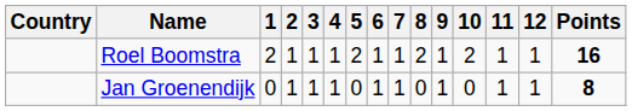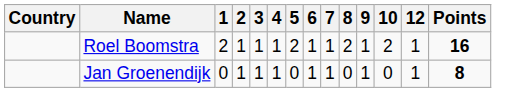 <table class="wikitable">
 <tr>
 <th>Country</th>
 <th>Name</th>
 <th>1</th>
 <th>2</th>
 <th>3</th>
 <th>4</th>
 <th>5</th>
 <th>6</th>
 <th>7</th>
 <th>8</th>
 <th>9</th>
 <th>10</th>
-<th>11</th>
 <th>12</th>
 <th>Points</th>
 </tr>
 <tr align="center">
 <td align="left"></td>
 <td align="left"><a href='#'>Roel Boomstra</a></td>
 <td>2</td>
 <td>1</td>
 <td>1</td>
 <td>1</td>
 <td>2</td>
 <td>1</td>
 <td>1</td>
 <td>2</td>
 <td>1</td>
 <td>2</td>
 <td>1</td>
-<td>1</td>
 <td><strong>16</strong></td>
 </tr>
 <tr align="center">
 <td align="left"></td>
 <td align="left"><a href='#'>Jan Groenendijk</a></td>
 <td>0</td>
 <td>1</td>
 <td>1</td>
 <td>1</td>
 <td>0</td>
 <td>1</td>
 <td>1</td>
 <td>0</td>
 <td>1</td>
 <td>0</td>
 <td>1</td>
-<td>1</td>
 <td><strong>8</strong></td>
 </tr>
 </table>
